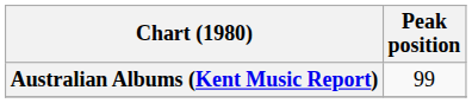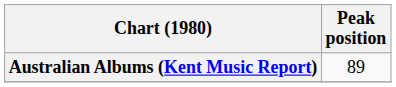 <table class="wikitable sortable plainrowheaders" style="text-align:center">
 <tr>
 <th scope="col">Chart (1980)</th>
 <th scope="col">Peak<br>position</th>
 </tr>
 <tr>
 <th scope="row">Australian Albums (<a href='#'>Kent Music Report</a>)</th>
-<td>99</td>
+<td>89</td>
 </tr>
 <tr>
 </tr>
 <tr>
 </tr>
 </table>
